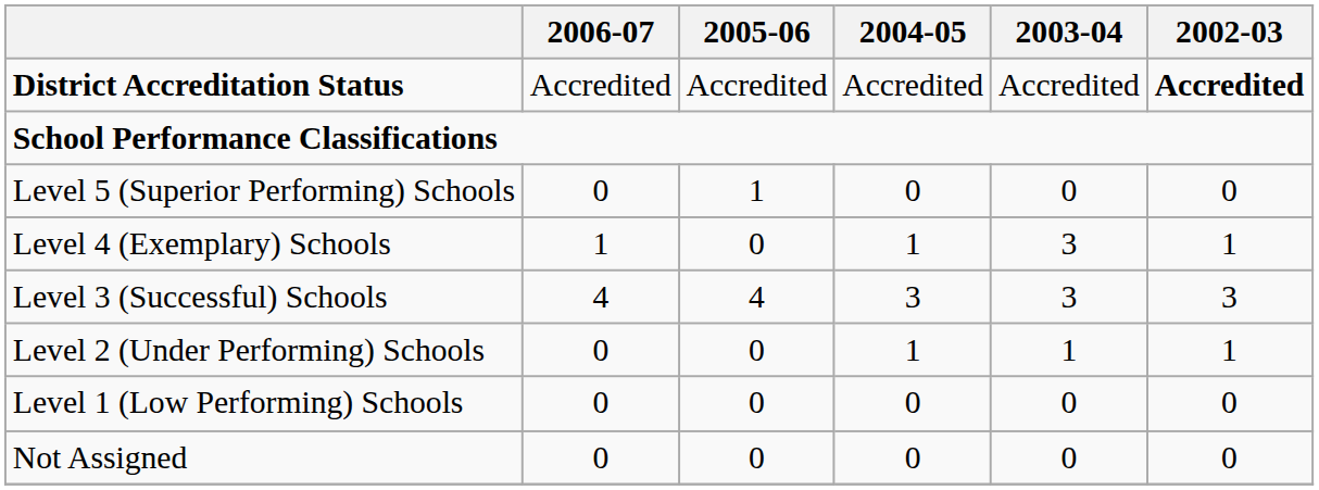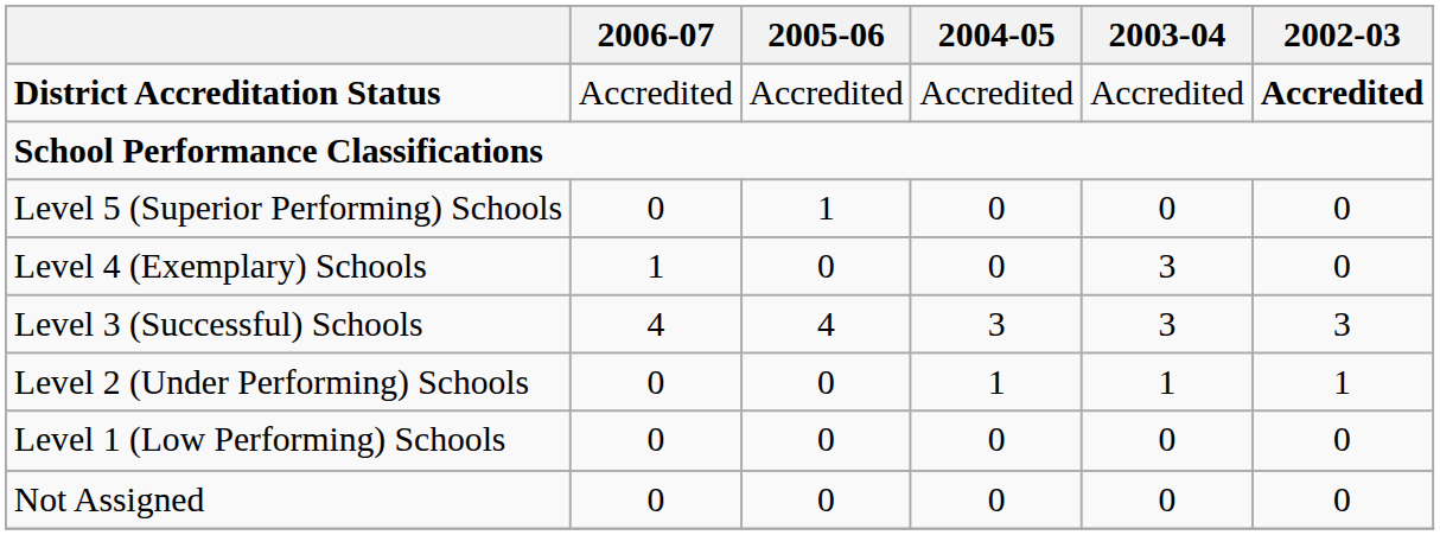 <table class="wikitable" style="font-size: 95%;">
 <tr>
 <th></th>
 <th>2006-07</th>
 <th>2005-06</th>
 <th>2004-05</th>
 <th>2003-04</th>
 <th>2002-03</th>
 </tr>
 <tr>
 <td align="left"><strong>District Accreditation Status</strong></td>
 <td align="center">Accredited</td>
 <td align="center">Accredited</td>
 <td align="center">Accredited</td>
 <td align="center">Accredited</td>
 <td align="center"><strong>Accredited</strong></td>
 </tr>
 <tr>
 <td align="left" colspan="6"><strong>School Performance Classifications</strong></td>
 </tr>
 <tr>
 <td align="left">Level 5 (Superior Performing) Schools</td>
 <td align="center">0</td>
 <td align="center">1</td>
 <td align="center">0</td>
 <td align="center">0</td>
 <td align="center">0</td>
 </tr>
 <tr>
 <td align="left">Level 4 (Exemplary) Schools</td>
 <td align="center">1</td>
 <td align="center">0</td>
-<td align="center">1</td>
+<td align="center">0</td>
 <td align="center">3</td>
-<td align="center">1</td>
+<td align="center">0</td>
 </tr>
 <tr>
 <td align="left">Level 3 (Successful) Schools</td>
 <td align="center">4</td>
 <td align="center">4</td>
 <td align="center">3</td>
 <td align="center">3</td>
 <td align="center">3</td>
 </tr>
 <tr>
 <td align="left">Level 2 (Under Performing) Schools</td>
 <td align="center">0</td>
 <td align="center">0</td>
 <td align="center">1</td>
 <td align="center">1</td>
 <td align="center">1</td>
 </tr>
 <tr>
 <td align="left">Level 1 (Low Performing) Schools</td>
 <td align="center">0</td>
 <td align="center">0</td>
 <td align="center">0</td>
 <td align="center">0</td>
 <td align="center">0</td>
 </tr>
 <tr>
 <td align="left">Not Assigned</td>
 <td align="center">0</td>
 <td align="center">0</td>
 <td align="center">0</td>
 <td align="center">0</td>
 <td align="center">0</td>
 </tr>
 <tr>
 </tr>
 </table>
